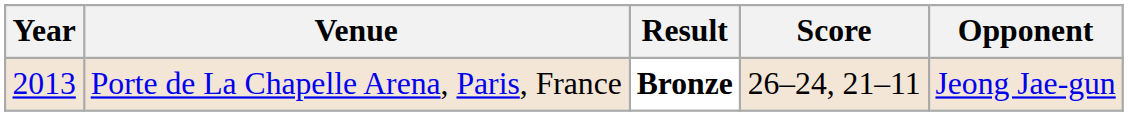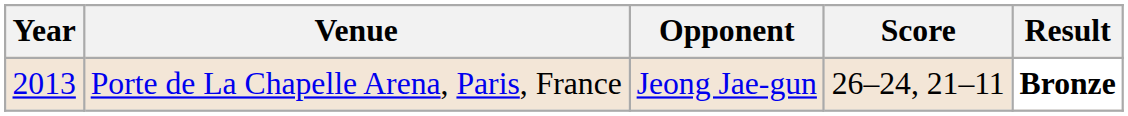 <table class="sortable wikitable" style="font-size: 90%;">
 <tr>
 <th>Year</th>
 <th>Venue</th>
+<th>Opponent</th>
+<th>Score</th>
 <th>Result</th>
-<th>Score</th>
-<th>Opponent</th>
 </tr>
 <tr style="background:#F3E6D7">
 <td align="center"><a href='#'>2013</a></td>
 <td align="left"><a href='#'>Porte de La Chapelle Arena</a>, <a href='#'>Paris</a>, France</td>
+<td align="left"> <a href='#'>Jeong Jae-gun</a></td>
+<td align="left">26–24, 21–11</td>
 <td style="text-align:left; background:white"> <strong>Bronze</strong></td>
-<td align="left">26–24, 21–11</td>
-<td align="left"> <a href='#'>Jeong Jae-gun</a></td>
 </tr>
 </table>
